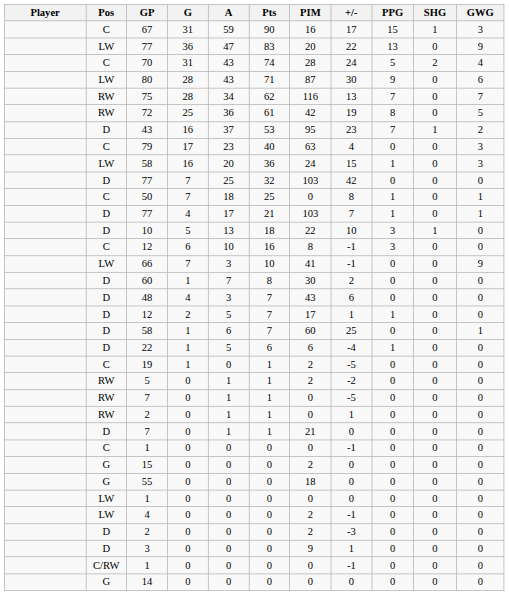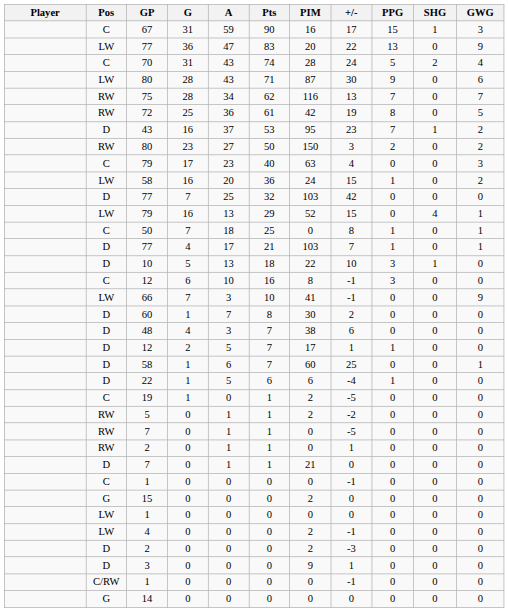 <table class="wikitable sortable" width="60%">
 <tr ALIGN="center">
 <th bgcolor="#DDDDFF" width="10%">Player</th>
 <th bgcolor="#DDDDFF" width="3%" title="Position">Pos</th>
 <th bgcolor="#DDDDFF" width="5%" title="Games played">GP</th>
 <th bgcolor="#DDDDFF" width="5%" title="Goals">G</th>
 <th bgcolor="#DDDDFF" width="5%" title="Assists">A</th>
 <th bgcolor="#DDDDFF" width="5%" title="Points">Pts</th>
 <th bgcolor="#DDDDFF" width="5%" title="Penalties in Minutes">PIM</th>
 <th bgcolor="#DDDDFF" width="5%" title="Plus/minus">+/-</th>
 <th bgcolor="#DDDDFF" width="5%" title="Power play goals">PPG</th>
 <th bgcolor="#DDDDFF" width="5%" title="Short-handed goals">SHG</th>
 <th bgcolor="#DDDDFF" width="5%" title="Game-winning goals">GWG</th>
 </tr>
 <tr align="center">
 <td align="right"></td>
 <td>C</td>
 <td>67</td>
 <td>31</td>
 <td>59</td>
 <td>90</td>
 <td>16</td>
 <td>17</td>
 <td>15</td>
 <td>1</td>
 <td>3</td>
 </tr>
 <tr align="center">
 <td align="right"></td>
 <td>LW</td>
 <td>77</td>
 <td>36</td>
 <td>47</td>
 <td>83</td>
 <td>20</td>
 <td>22</td>
 <td>13</td>
 <td>0</td>
 <td>9</td>
 </tr>
 <tr align="center">
 <td align="right"></td>
 <td>C</td>
 <td>70</td>
 <td>31</td>
 <td>43</td>
 <td>74</td>
 <td>28</td>
 <td>24</td>
 <td>5</td>
 <td>2</td>
 <td>4</td>
 </tr>
 <tr align="center">
 <td align="right"></td>
 <td>LW</td>
 <td>80</td>
 <td>28</td>
 <td>43</td>
 <td>71</td>
 <td>87</td>
 <td>30</td>
 <td>9</td>
 <td>0</td>
 <td>6</td>
 </tr>
 <tr align="center">
 <td align="right"></td>
 <td>RW</td>
 <td>75</td>
 <td>28</td>
 <td>34</td>
 <td>62</td>
 <td>116</td>
 <td>13</td>
 <td>7</td>
 <td>0</td>
 <td>7</td>
 </tr>
 <tr align="center">
 <td align="right"></td>
 <td>RW</td>
 <td>72</td>
 <td>25</td>
 <td>36</td>
 <td>61</td>
 <td>42</td>
 <td>19</td>
 <td>8</td>
 <td>0</td>
 <td>5</td>
 </tr>
 <tr align="center">
 <td align="right"></td>
 <td>D</td>
 <td>43</td>
 <td>16</td>
 <td>37</td>
 <td>53</td>
 <td>95</td>
 <td>23</td>
 <td>7</td>
 <td>1</td>
 <td>2</td>
 </tr>
 <tr align="center">
 <td align="right"></td>
+<td>RW</td>
+<td>80</td>
+<td>23</td>
+<td>27</td>
+<td>50</td>
+<td>150</td>
+<td>3</td>
+<td>2</td>
+<td>0</td>
+<td>2</td>
+</tr>
+<tr align="center">
+<td align="right"></td>
 <td>C</td>
 <td>79</td>
 <td>17</td>
 <td>23</td>
 <td>40</td>
 <td>63</td>
 <td>4</td>
 <td>0</td>
 <td>0</td>
 <td>3</td>
 </tr>
 <tr align="center">
 <td align="right"></td>
 <td>LW</td>
 <td>58</td>
 <td>16</td>
 <td>20</td>
 <td>36</td>
 <td>24</td>
 <td>15</td>
 <td>1</td>
 <td>0</td>
-<td>3</td>
+<td>2</td>
 </tr>
 <tr align="center">
 <td align="right"></td>
 <td>D</td>
 <td>77</td>
 <td>7</td>
 <td>25</td>
 <td>32</td>
 <td>103</td>
 <td>42</td>
 <td>0</td>
 <td>0</td>
 <td>0</td>
+</tr>
+<tr align="center">
+<td align="right"></td>
+<td>LW</td>
+<td>79</td>
+<td>16</td>
+<td>13</td>
+<td>29</td>
+<td>52</td>
+<td>15</td>
+<td>0</td>
+<td>4</td>
+<td>1</td>
 </tr>
 <tr align="center">
 <td align="right"></td>
 <td>C</td>
 <td>50</td>
 <td>7</td>
 <td>18</td>
 <td>25</td>
 <td>0</td>
 <td>8</td>
 <td>1</td>
 <td>0</td>
 <td>1</td>
 </tr>
 <tr align="center">
 <td align="right"></td>
 <td>D</td>
 <td>77</td>
 <td>4</td>
 <td>17</td>
 <td>21</td>
 <td>103</td>
 <td>7</td>
 <td>1</td>
 <td>0</td>
 <td>1</td>
 </tr>
 <tr align="center">
 <td align="right"></td>
 <td>D</td>
 <td>10</td>
 <td>5</td>
 <td>13</td>
 <td>18</td>
 <td>22</td>
 <td>10</td>
 <td>3</td>
 <td>1</td>
 <td>0</td>
 </tr>
 <tr align="center">
 <td align="right"></td>
 <td>C</td>
 <td>12</td>
 <td>6</td>
 <td>10</td>
 <td>16</td>
 <td>8</td>
 <td>-1</td>
 <td>3</td>
 <td>0</td>
 <td>0</td>
 </tr>
 <tr align="center">
 <td align="right"></td>
 <td>LW</td>
 <td>66</td>
 <td>7</td>
 <td>3</td>
 <td>10</td>
 <td>41</td>
 <td>-1</td>
 <td>0</td>
 <td>0</td>
 <td>9</td>
 </tr>
 <tr align="center">
 <td align="right"></td>
 <td>D</td>
 <td>60</td>
 <td>1</td>
 <td>7</td>
 <td>8</td>
 <td>30</td>
 <td>2</td>
 <td>0</td>
 <td>0</td>
 <td>0</td>
 </tr>
 <tr align="center">
 <td align="right"></td>
 <td>D</td>
 <td>48</td>
 <td>4</td>
 <td>3</td>
 <td>7</td>
-<td>43</td>
+<td>38</td>
 <td>6</td>
 <td>0</td>
 <td>0</td>
 <td>0</td>
 </tr>
 <tr align="center">
 <td align="right"></td>
 <td>D</td>
 <td>12</td>
 <td>2</td>
 <td>5</td>
 <td>7</td>
 <td>17</td>
 <td>1</td>
 <td>1</td>
 <td>0</td>
 <td>0</td>
 </tr>
 <tr align="center">
 <td align="right"></td>
 <td>D</td>
 <td>58</td>
 <td>1</td>
 <td>6</td>
 <td>7</td>
 <td>60</td>
 <td>25</td>
 <td>0</td>
 <td>0</td>
 <td>1</td>
 </tr>
 <tr align="center">
 <td align="right"></td>
 <td>D</td>
 <td>22</td>
 <td>1</td>
 <td>5</td>
 <td>6</td>
 <td>6</td>
 <td>-4</td>
 <td>1</td>
 <td>0</td>
 <td>0</td>
 </tr>
 <tr align="center">
 <td align="right"></td>
 <td>C</td>
 <td>19</td>
 <td>1</td>
 <td>0</td>
 <td>1</td>
 <td>2</td>
 <td>-5</td>
 <td>0</td>
 <td>0</td>
 <td>0</td>
 </tr>
 <tr align="center">
 <td align="right"></td>
 <td>RW</td>
 <td>5</td>
 <td>0</td>
 <td>1</td>
 <td>1</td>
 <td>2</td>
 <td>-2</td>
 <td>0</td>
 <td>0</td>
 <td>0</td>
 </tr>
 <tr align="center">
 <td align="right"></td>
 <td>RW</td>
 <td>7</td>
 <td>0</td>
 <td>1</td>
 <td>1</td>
 <td>0</td>
 <td>-5</td>
 <td>0</td>
 <td>0</td>
 <td>0</td>
 </tr>
 <tr align="center">
 <td align="right"></td>
 <td>RW</td>
 <td>2</td>
 <td>0</td>
 <td>1</td>
 <td>1</td>
 <td>0</td>
 <td>1</td>
 <td>0</td>
 <td>0</td>
 <td>0</td>
 </tr>
 <tr align="center">
 <td align="right"></td>
 <td>D</td>
 <td>7</td>
 <td>0</td>
 <td>1</td>
 <td>1</td>
 <td>21</td>
 <td>0</td>
 <td>0</td>
 <td>0</td>
 <td>0</td>
 </tr>
 <tr align="center">
 <td align="right"></td>
 <td>C</td>
 <td>1</td>
 <td>0</td>
 <td>0</td>
 <td>0</td>
 <td>0</td>
 <td>-1</td>
 <td>0</td>
 <td>0</td>
 <td>0</td>
 </tr>
 <tr align="center">
 <td align="right"></td>
 <td>G</td>
 <td>15</td>
 <td>0</td>
 <td>0</td>
 <td>0</td>
 <td>2</td>
 <td>0</td>
 <td>0</td>
 <td>0</td>
 <td>0</td>
 </tr>
 <tr align="center">
 <td align="right"></td>
-<td>G</td>
-<td>55</td>
-<td>0</td>
-<td>0</td>
-<td>0</td>
-<td>18</td>
-<td>0</td>
-<td>0</td>
-<td>0</td>
-<td>0</td>
-</tr>
-<tr align="center">
-<td align="right"></td>
 <td>LW</td>
 <td>1</td>
 <td>0</td>
 <td>0</td>
 <td>0</td>
 <td>0</td>
 <td>0</td>
 <td>0</td>
 <td>0</td>
 <td>0</td>
 </tr>
 <tr align="center">
 <td align="right"></td>
 <td>LW</td>
 <td>4</td>
 <td>0</td>
 <td>0</td>
 <td>0</td>
 <td>2</td>
 <td>-1</td>
 <td>0</td>
 <td>0</td>
 <td>0</td>
 </tr>
 <tr align="center">
 <td align="right"></td>
 <td>D</td>
 <td>2</td>
 <td>0</td>
 <td>0</td>
 <td>0</td>
 <td>2</td>
 <td>-3</td>
 <td>0</td>
 <td>0</td>
 <td>0</td>
 </tr>
 <tr align="center">
 <td align="right"></td>
 <td>D</td>
 <td>3</td>
 <td>0</td>
 <td>0</td>
 <td>0</td>
 <td>9</td>
 <td>1</td>
 <td>0</td>
 <td>0</td>
 <td>0</td>
 </tr>
 <tr align="center">
 <td align="right"></td>
 <td>C/RW</td>
 <td>1</td>
 <td>0</td>
 <td>0</td>
 <td>0</td>
 <td>0</td>
 <td>-1</td>
 <td>0</td>
 <td>0</td>
 <td>0</td>
 </tr>
 <tr align="center">
 <td align="right"></td>
 <td>G</td>
 <td>14</td>
 <td>0</td>
 <td>0</td>
 <td>0</td>
 <td>0</td>
 <td>0</td>
 <td>0</td>
 <td>0</td>
 <td>0</td>
 </tr>
 </table>
